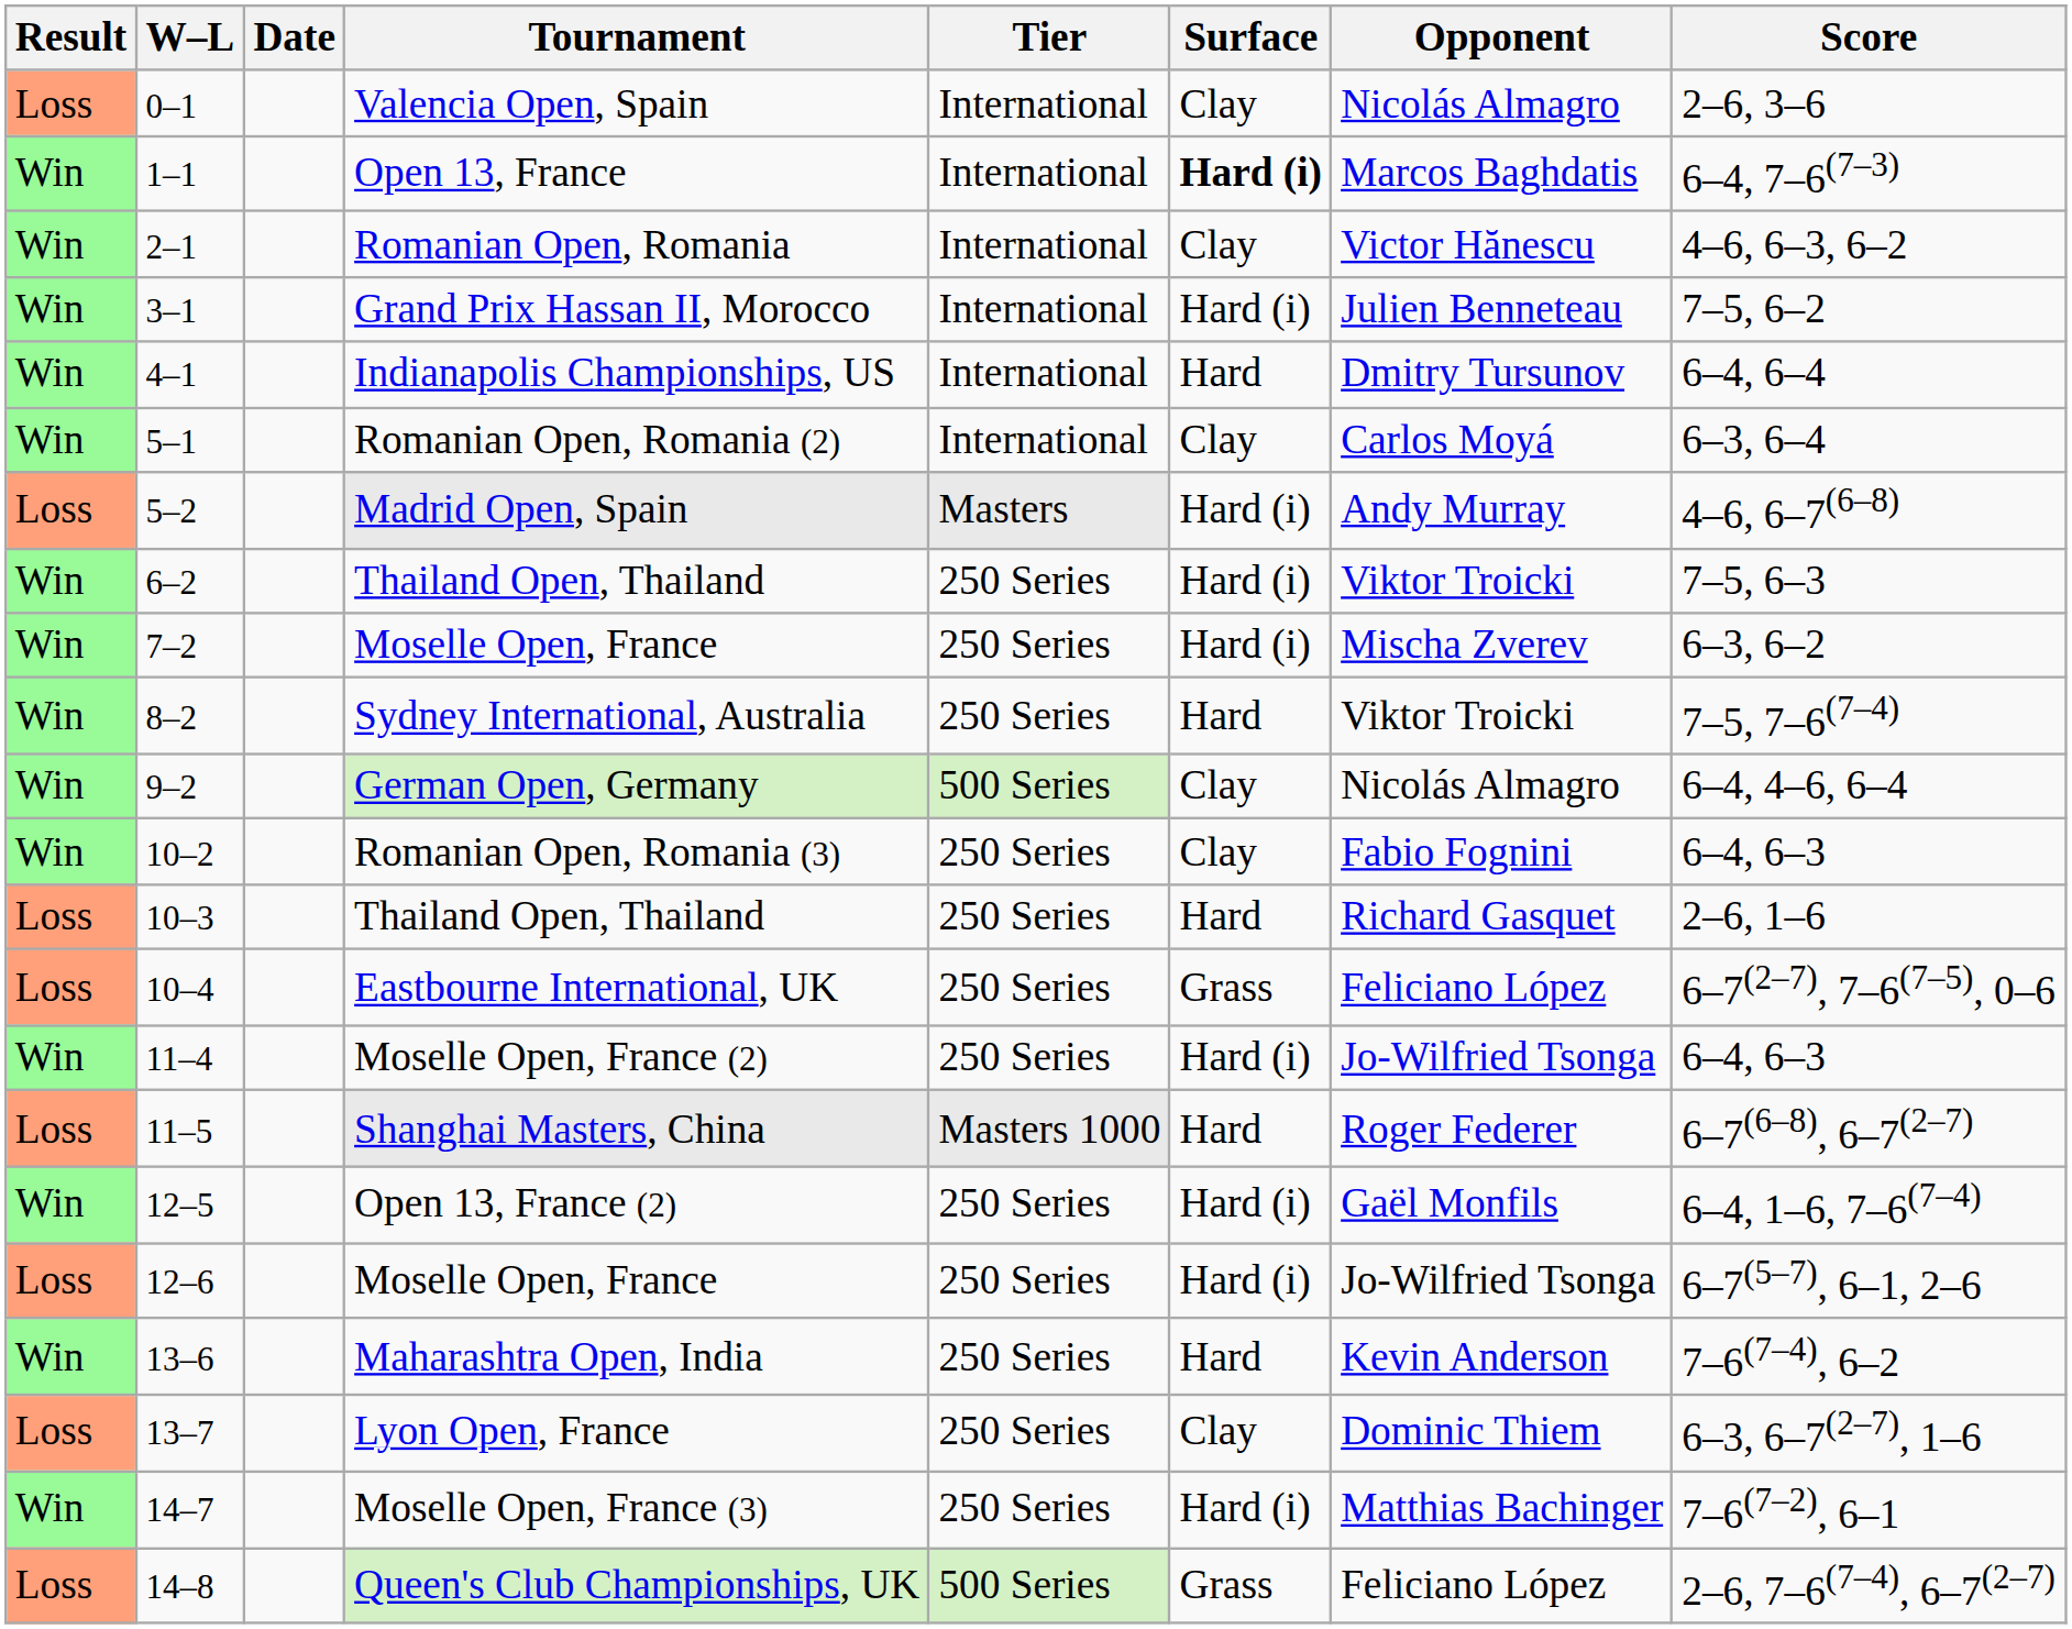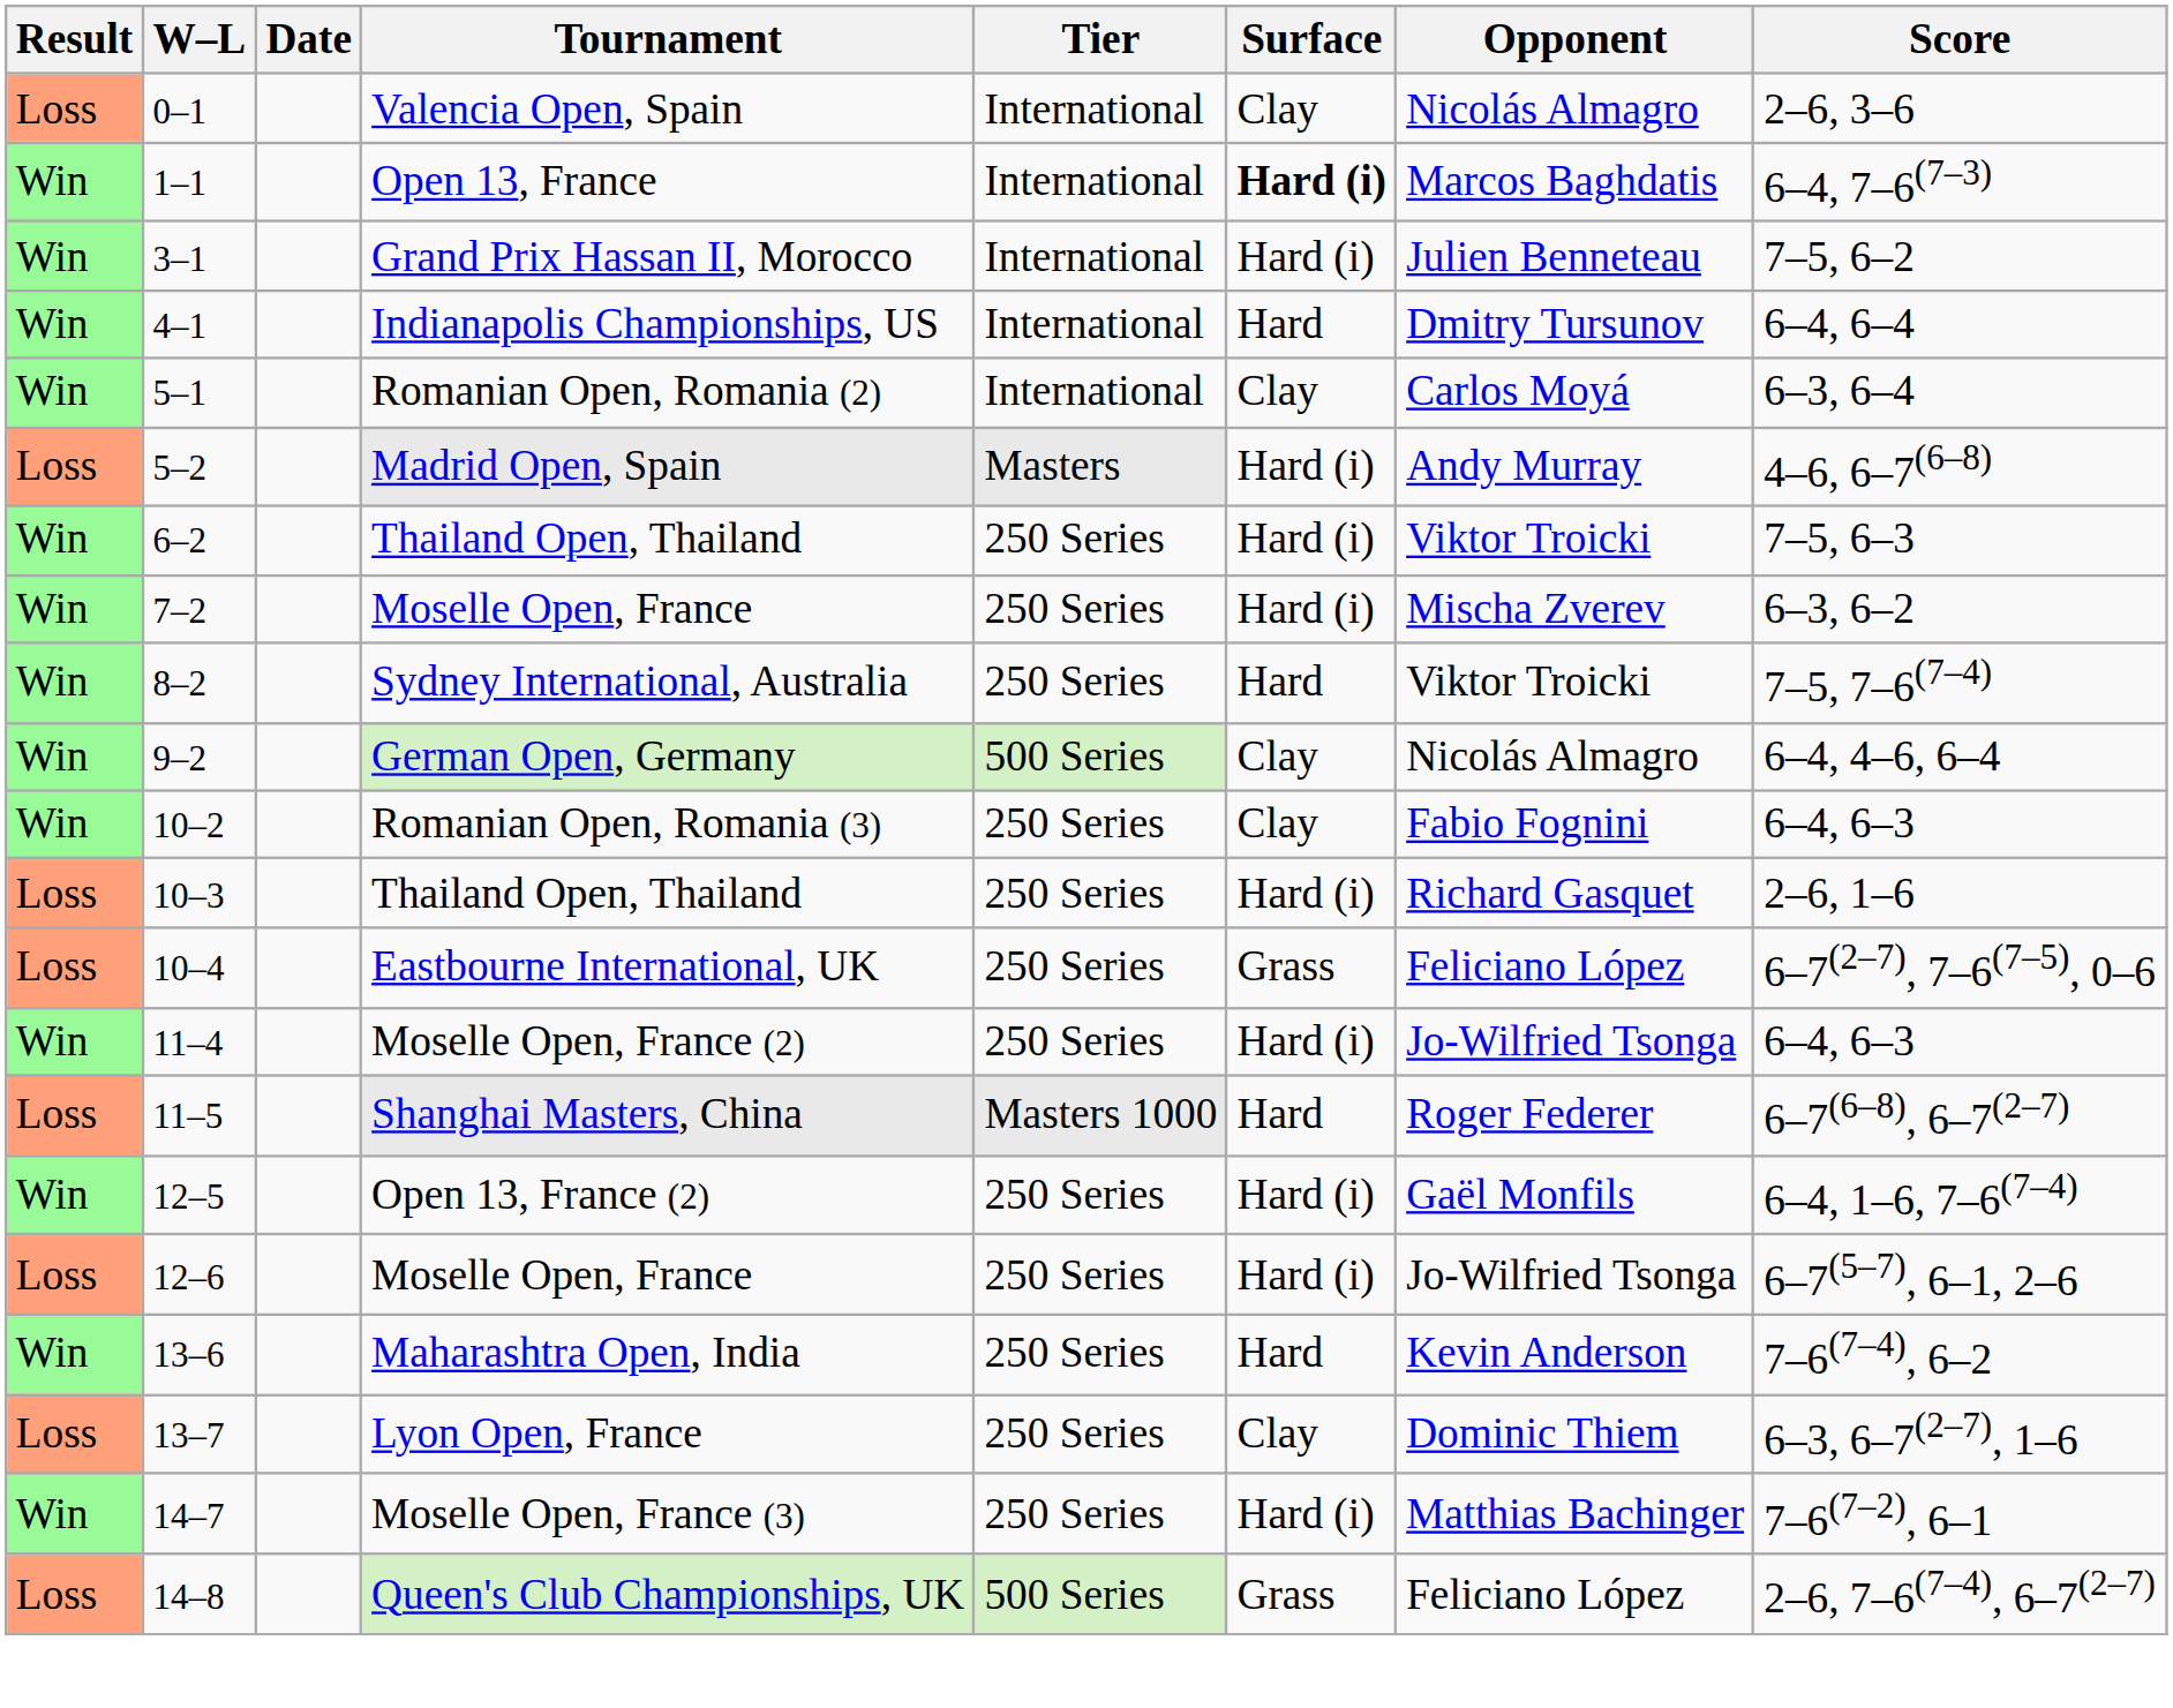 <table class="sortable wikitable">
 <tr>
 <th>Result</th>
 <th class=unsortable>W–L</th>
 <th>Date</th>
 <th>Tournament</th>
 <th>Tier</th>
 <th>Surface</th>
 <th>Opponent</th>
 <th class=unsortable>Score</th>
 </tr>
 <tr>
 <td bgcolor=FFA07A>Loss</td>
 <td><small>0–1</small></td>
 <td><a href='#'></a></td>
 <td><a href='#'>Valencia Open</a>, Spain</td>
 <td>International</td>
 <td>Clay</td>
 <td> <a href='#'>Nicolás Almagro</a></td>
 <td>2–6, 3–6</td>
 </tr>
 <tr>
 <td bgcolor=98FB98>Win</td>
 <td><small>1–1</small></td>
 <td><a href='#'></a></td>
 <td><a href='#'>Open 13</a>, France</td>
 <td>International</td>
 <td><strong>Hard (i)</strong></td>
 <td> <a href='#'>Marcos Baghdatis</a></td>
 <td>6–4, 7–6<sup>(7–3)</sup></td>
-</tr>
-<tr>
-<td bgcolor=98FB98>Win</td>
-<td><small>2–1</small></td>
-<td><a href='#'></a></td>
-<td><a href='#'>Romanian Open</a>, Romania</td>
-<td>International</td>
-<td>Clay</td>
-<td> <a href='#'>Victor Hănescu</a></td>
-<td>4–6, 6–3, 6–2</td>
 </tr>
 <tr>
 <td bgcolor=98FB98>Win</td>
 <td><small>3–1</small></td>
 <td><a href='#'></a></td>
 <td><a href='#'>Grand Prix Hassan II</a>, Morocco</td>
 <td>International</td>
 <td>Hard (i)</td>
 <td> <a href='#'>Julien Benneteau</a></td>
 <td>7–5, 6–2</td>
 </tr>
 <tr>
 <td bgcolor=98FB98>Win</td>
 <td><small>4–1</small></td>
 <td><a href='#'></a></td>
 <td><a href='#'>Indianapolis Championships</a>, US</td>
 <td>International</td>
 <td>Hard</td>
 <td> <a href='#'>Dmitry Tursunov</a></td>
 <td>6–4, 6–4</td>
 </tr>
 <tr>
 <td bgcolor=98FB98>Win</td>
 <td><small>5–1</small></td>
 <td><a href='#'></a></td>
 <td>Romanian Open, Romania <small>(2)</small></td>
 <td>International</td>
 <td>Clay</td>
 <td> <a href='#'>Carlos Moyá</a></td>
 <td>6–3, 6–4</td>
 </tr>
 <tr>
 <td bgcolor=FFA07A>Loss</td>
 <td><small>5–2</small></td>
 <td><a href='#'></a></td>
 <td style=background:#E9E9E9><a href='#'>Madrid Open</a>, Spain</td>
 <td style=background:#E9E9E9>Masters</td>
 <td>Hard (i)</td>
 <td> <a href='#'>Andy Murray</a></td>
 <td>4–6, 6–7<sup>(6–8)</sup></td>
 </tr>
 <tr>
 <td bgcolor=98FB98>Win</td>
 <td><small>6–2</small></td>
 <td><a href='#'></a></td>
 <td><a href='#'>Thailand Open</a>, Thailand</td>
 <td>250 Series</td>
 <td>Hard (i)</td>
 <td> <a href='#'>Viktor Troicki</a></td>
 <td>7–5, 6–3</td>
 </tr>
 <tr>
 <td bgcolor=98FB98>Win</td>
 <td><small>7–2</small></td>
 <td><a href='#'></a></td>
 <td><a href='#'>Moselle Open</a>, France</td>
 <td>250 Series</td>
 <td>Hard (i)</td>
 <td> <a href='#'>Mischa Zverev</a></td>
 <td>6–3, 6–2</td>
 </tr>
 <tr>
 <td bgcolor=98FB98>Win</td>
 <td><small>8–2</small></td>
 <td><a href='#'></a></td>
 <td><a href='#'>Sydney International</a>, Australia</td>
 <td>250 Series</td>
 <td>Hard</td>
 <td> Viktor Troicki</td>
 <td>7–5, 7–6<sup>(7–4)</sup></td>
 </tr>
 <tr>
 <td bgcolor=98FB98>Win</td>
 <td><small>9–2</small></td>
 <td><a href='#'></a></td>
 <td style=background:#D4F1C5><a href='#'>German Open</a>, Germany</td>
 <td style=background:#D4F1C5>500 Series</td>
 <td>Clay</td>
 <td> Nicolás Almagro</td>
 <td>6–4, 4–6, 6–4</td>
 </tr>
 <tr>
 <td bgcolor=98FB98>Win</td>
 <td><small>10–2</small></td>
 <td><a href='#'></a></td>
 <td>Romanian Open, Romania <small>(3)</small></td>
 <td>250 Series</td>
 <td>Clay</td>
 <td> <a href='#'>Fabio Fognini</a></td>
 <td>6–4, 6–3</td>
 </tr>
 <tr>
 <td bgcolor=FFA07A>Loss</td>
 <td><small>10–3</small></td>
 <td><a href='#'></a></td>
 <td>Thailand Open, Thailand</td>
 <td>250 Series</td>
-<td>Hard</td>
+<td>Hard (i)</td>
 <td> <a href='#'>Richard Gasquet</a></td>
 <td>2–6, 1–6</td>
 </tr>
 <tr>
 <td bgcolor=FFA07A>Loss</td>
 <td><small>10–4</small></td>
 <td><a href='#'></a></td>
 <td><a href='#'>Eastbourne International</a>, UK</td>
 <td>250 Series</td>
 <td>Grass</td>
 <td> <a href='#'>Feliciano López</a></td>
 <td>6–7<sup>(2–7)</sup>, 7–6<sup>(7–5)</sup>, 0–6</td>
 </tr>
 <tr>
 <td bgcolor=98FB98>Win</td>
 <td><small>11–4</small></td>
 <td><a href='#'></a></td>
 <td>Moselle Open, France <small>(2)</small></td>
 <td>250 Series</td>
 <td>Hard (i)</td>
 <td> <a href='#'>Jo-Wilfried Tsonga</a></td>
 <td>6–4, 6–3</td>
 </tr>
 <tr>
 <td bgcolor=FFA07A>Loss</td>
 <td><small>11–5</small></td>
 <td><a href='#'></a></td>
 <td style=background:#E9E9E9><a href='#'>Shanghai Masters</a>, China</td>
 <td style=background:#E9E9E9>Masters 1000</td>
 <td>Hard</td>
 <td> <a href='#'>Roger Federer</a></td>
 <td>6–7<sup>(6–8)</sup>, 6–7<sup>(2–7)</sup></td>
 </tr>
 <tr>
 <td bgcolor=98FB98>Win</td>
 <td><small>12–5</small></td>
 <td><a href='#'></a></td>
 <td>Open 13, France <small>(2)</small></td>
 <td>250 Series</td>
 <td>Hard (i)</td>
 <td> <a href='#'>Gaël Monfils</a></td>
 <td>6–4, 1–6, 7–6<sup>(7–4)</sup></td>
 </tr>
 <tr>
 <td bgcolor=FFA07A>Loss</td>
 <td><small>12–6</small></td>
 <td><a href='#'></a></td>
 <td>Moselle Open, France</td>
 <td>250 Series</td>
 <td>Hard (i)</td>
 <td> Jo-Wilfried Tsonga</td>
 <td>6–7<sup>(5–7)</sup>, 6–1, 2–6</td>
 </tr>
 <tr>
 <td bgcolor=98FB98>Win</td>
 <td><small>13–6</small></td>
 <td><a href='#'></a></td>
 <td><a href='#'>Maharashtra Open</a>, India</td>
 <td>250 Series</td>
 <td>Hard</td>
 <td> <a href='#'>Kevin Anderson</a></td>
 <td>7–6<sup>(7–4)</sup>, 6–2</td>
 </tr>
 <tr>
 <td bgcolor=FFA07A>Loss</td>
 <td><small>13–7</small></td>
 <td><a href='#'></a></td>
 <td><a href='#'>Lyon Open</a>, France</td>
 <td>250 Series</td>
 <td>Clay</td>
 <td> <a href='#'>Dominic Thiem</a></td>
 <td>6–3, 6–7<sup>(2–7)</sup>, 1–6</td>
 </tr>
 <tr>
 <td bgcolor=98FB98>Win</td>
 <td><small>14–7</small></td>
 <td><a href='#'></a></td>
 <td>Moselle Open, France <small>(3)</small></td>
 <td>250 Series</td>
 <td>Hard (i)</td>
 <td> <a href='#'>Matthias Bachinger</a></td>
 <td>7–6<sup>(7–2)</sup>, 6–1</td>
 </tr>
 <tr>
 <td bgcolor=FFA07A>Loss</td>
 <td><small>14–8</small></td>
 <td><a href='#'></a></td>
 <td style=background:#D4F1C5><a href='#'>Queen's Club Championships</a>, UK</td>
 <td style=background:#D4F1C5>500 Series</td>
 <td>Grass</td>
 <td> Feliciano López</td>
 <td>2–6, 7–6<sup>(7–4)</sup>, 6–7<sup>(2–7)</sup></td>
 </tr>
 </table>
